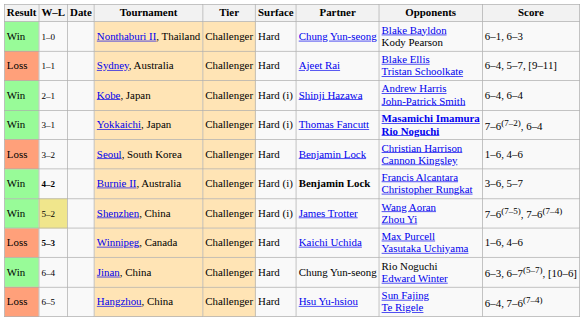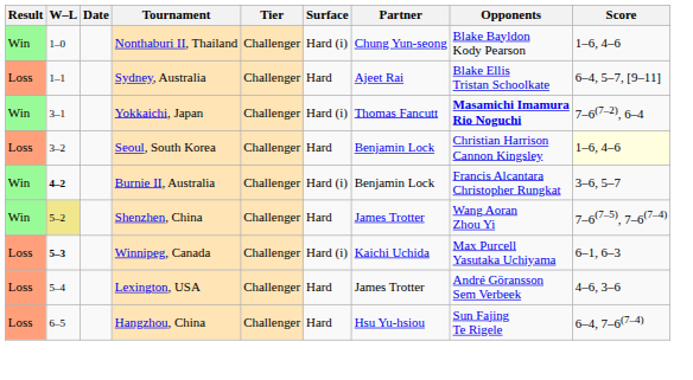 <table class="sortable wikitable nowrap">
 <tr>
 <th>Result</th>
 <th class="unsortable">W–L</th>
 <th>Date</th>
 <th>Tournament</th>
 <th>Tier</th>
 <th>Surface</th>
 <th>Partner</th>
 <th>Opponents</th>
 <th class="unsortable">Score</th>
 </tr>
 <tr>
 <td bgcolor=98FB98>Win</td>
 <td><small>1–0</small></td>
 <td><a href='#'></a></td>
 <td style="background:moccasin;"><a href='#'>Nonthaburi II</a>, Thailand</td>
 <td style="background:moccasin;">Challenger</td>
-<td>Hard</td>
+<td>Hard (i)</td>
 <td> <a href='#'>Chung Yun-seong</a></td>
 <td> <a href='#'>Blake Bayldon</a><br> Kody Pearson</td>
-<td>6–1, 6–3</td>
+<td>1–6, 4–6</td>
 </tr>
 <tr>
 <td bgcolor=FFA07A>Loss</td>
 <td><small>1–1</small></td>
 <td><a href='#'></a></td>
 <td style="background:moccasin;"><a href='#'>Sydney</a>, Australia</td>
 <td style="background:moccasin;">Challenger</td>
 <td>Hard</td>
 <td> <a href='#'>Ajeet Rai</a></td>
 <td> <a href='#'>Blake Ellis</a><br> <a href='#'>Tristan Schoolkate</a></td>
 <td>6–4, 5–7, [9–11]</td>
-</tr>
-<tr>
-<td bgcolor=98FB98>Win</td>
-<td><small>2–1</small></td>
-<td><a href='#'></a></td>
-<td style="background:moccasin;"><a href='#'>Kobe</a>, Japan</td>
-<td style="background:moccasin;">Challenger</td>
-<td>Hard (i)</td>
-<td> <a href='#'>Shinji Hazawa</a></td>
-<td> <a href='#'>Andrew Harris</a><br> <a href='#'>John-Patrick Smith</a></td>
-<td>6–4, 6–4</td>
 </tr>
 <tr>
 <td bgcolor=98FB98>Win</td>
 <td><small>3–1</small></td>
 <td><a href='#'></a></td>
 <td style="background:moccasin;"><a href='#'>Yokkaichi</a>, Japan</td>
 <td style="background:moccasin;">Challenger</td>
 <td>Hard (i)</td>
 <td> <a href='#'>Thomas Fancutt</a></td>
 <td><strong> <a href='#'>Masamichi Imamura</a><br> <a href='#'>Rio Noguchi</a></strong></td>
 <td>7–6<sup>(7–2)</sup>, 6–4</td>
 </tr>
 <tr>
 <td bgcolor=FFA07A>Loss</td>
 <td><small>3–2</small></td>
 <td><a href='#'></a></td>
 <td style="background:moccasin;"><a href='#'>Seoul</a>, South Korea</td>
 <td style="background:moccasin;">Challenger</td>
 <td>Hard</td>
 <td> <a href='#'>Benjamin Lock</a></td>
 <td> <a href='#'>Christian Harrison</a><br> <a href='#'>Cannon Kingsley</a></td>
-<td>1–6, 4–6</td>
+<td style="background: lightyellow;">1–6, 4–6</td>
 </tr>
 <tr>
 <td bgcolor=98FB98>Win</td>
 <td><strong><small>4–2</small></strong></td>
 <td><a href='#'></a></td>
 <td style="background:moccasin;"><a href='#'>Burnie II</a>, Australia</td>
 <td style="background:moccasin;">Challenger</td>
 <td>Hard (i)</td>
-<td><strong> Benjamin Lock</strong></td>
+<td> Benjamin Lock</td>
 <td> <a href='#'>Francis Alcantara</a><br> <a href='#'>Christopher Rungkat</a></td>
 <td>3–6, 5–7</td>
 </tr>
 <tr>
 <td bgcolor=98FB98>Win</td>
 <td style="background: khaki;"><small>5–2</small></td>
 <td><a href='#'></a></td>
 <td style="background:moccasin;"><a href='#'>Shenzhen</a>, China</td>
 <td style="background:moccasin;">Challenger</td>
-<td>Hard (i)</td>
+<td>Hard</td>
 <td> <a href='#'>James Trotter</a></td>
 <td> <a href='#'>Wang Aoran</a><br> <a href='#'>Zhou Yi</a></td>
 <td>7–6<sup>(7–5)</sup>, 7–6<sup>(7–4)</sup></td>
 </tr>
 <tr>
 <td bgcolor=FFA07A>Loss</td>
 <td><strong><small>5–3</small></strong></td>
 <td><a href='#'></a></td>
 <td style="background:moccasin;"><a href='#'>Winnipeg</a>, Canada</td>
 <td style="background:moccasin;">Challenger</td>
-<td>Hard</td>
+<td>Hard (i)</td>
 <td> <a href='#'>Kaichi Uchida</a></td>
 <td> <a href='#'>Max Purcell</a><br> <a href='#'>Yasutaka Uchiyama</a></td>
-<td>1–6, 4–6</td>
+<td>6–1, 6–3</td>
 </tr>
 <tr>
-<td bgcolor=98FB98>Win</td>
-<td><small>6–4</small></td>
+<td bgcolor=FFA07A>Loss</td>
+<td><small>5–4</small></td>
 <td><a href='#'></a></td>
-<td style="background:moccasin;"><a href='#'>Jinan</a>, China</td>
+<td style="background:moccasin;"><a href='#'>Lexington</a>, USA</td>
 <td style="background:moccasin;">Challenger</td>
 <td>Hard</td>
-<td> Chung Yun-seong</td>
-<td> Rio Noguchi<br> <a href='#'>Edward Winter</a></td>
-<td>6–3, 6–7<sup>(5–7)</sup>, [10–6]</td>
+<td> James Trotter</td>
+<td> <a href='#'>André Göransson</a><br> <a href='#'>Sem Verbeek</a></td>
+<td>4–6, 3–6</td>
 </tr>
 <tr>
 <td bgcolor=FFA07A>Loss</td>
 <td><small>6–5</small></td>
 <td><a href='#'></a></td>
 <td style="background:moccasin;"><a href='#'>Hangzhou</a>, China</td>
 <td style="background:moccasin;">Challenger</td>
 <td>Hard</td>
 <td> <a href='#'>Hsu Yu-hsiou</a></td>
 <td> <a href='#'>Sun Fajing</a><br> <a href='#'>Te Rigele</a></td>
 <td>6–4, 7–6<sup>(7–4)</sup></td>
 </tr>
 </table>
